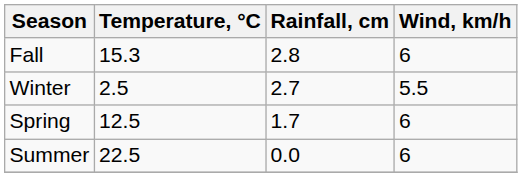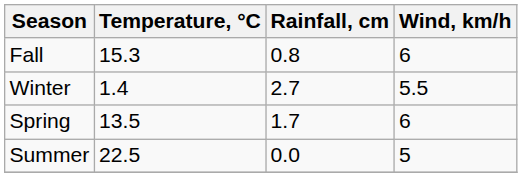 <table class="wikitable" border="1">
 <tr>
 <th>Season</th>
 <th>Temperature, °C</th>
 <th>Rainfall, cm</th>
 <th>Wind, km/h</th>
 </tr>
 <tr>
 <td>Fall</td>
 <td>15.3</td>
-<td>2.8</td>
+<td>0.8</td>
 <td>6</td>
 </tr>
 <tr>
 <td>Winter</td>
-<td>2.5</td>
+<td>1.4</td>
 <td>2.7</td>
 <td>5.5</td>
 </tr>
 <tr>
 <td>Spring</td>
-<td>12.5</td>
+<td>13.5</td>
 <td>1.7</td>
 <td>6</td>
 </tr>
 <tr>
 <td>Summer</td>
 <td>22.5</td>
 <td>0.0</td>
-<td>6</td>
+<td>5</td>
 </tr>
 <tr>
 </tr>
 </table>
